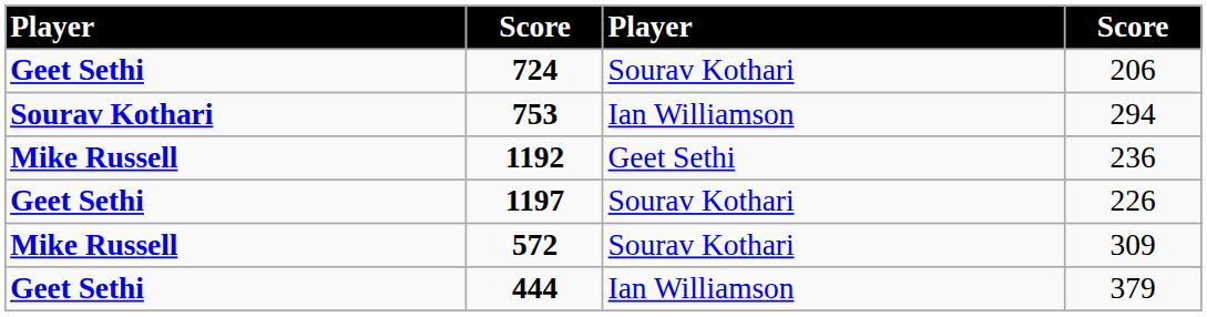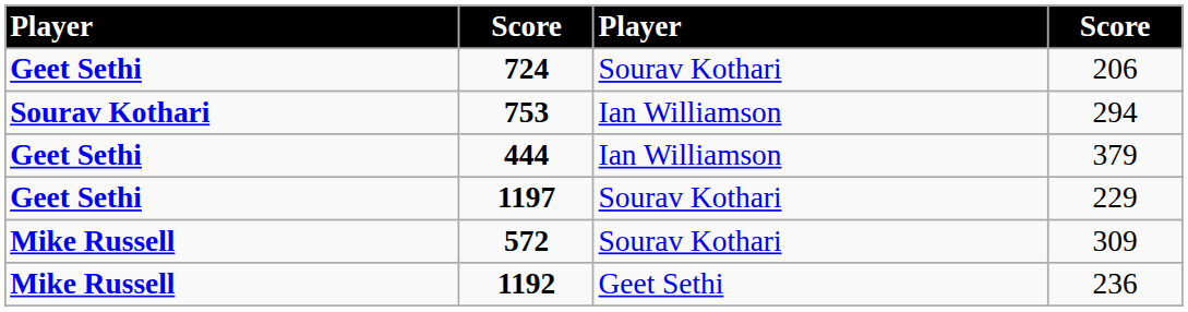 <table border="2" cellpadding="2" cellspacing="0" style="margin: 0; background: #f9f9f9; border: 1px #aaa solid; border-collapse: collapse; font-size: 100%;" width=50%>
 <tr>
 <th bgcolor="000000" style="color:white; text-align:left" width=20%>Player</th>
 <th bgcolor="000000" style="color:white; text-align:center" width=5%>Score</th>
 <th bgcolor="000000" style="color:white; text-align:left" width=20%>Player</th>
 <th bgcolor="000000" style="color:white; text-align:center" width= 5%>Score</th>
 </tr>
 <tr>
 <td style="text-align:left"> <strong><a href='#'>Geet Sethi</a></strong></td>
 <td style="text-align:center"><strong>724</strong></td>
 <td style="text-align:left"> <a href='#'>Sourav Kothari</a></td>
 <td style="text-align:center">206</td>
 </tr>
 <tr>
 <td style="text-align:left"> <strong><a href='#'>Sourav Kothari</a></strong></td>
 <td style="text-align:center"><strong>753</strong></td>
 <td style="text-align:left"> <a href='#'>Ian Williamson</a></td>
 <td style="text-align:center">294</td>
 </tr>
 <tr>
-<td style="text-align:left"> <strong><a href='#'>Mike Russell</a></strong></td>
-<td style="text-align:center"><strong>1192</strong></td>
-<td style="text-align:left"> <a href='#'>Geet Sethi</a></td>
-<td style="text-align:center">236</td>
+<td style="text-align:left"> <strong><a href='#'>Geet Sethi</a></strong></td>
+<td style="text-align:center"><strong>444</strong></td>
+<td style="text-align:left"> <a href='#'>Ian Williamson</a></td>
+<td style="text-align:center">379</td>
 </tr>
 <tr>
 <td style="text-align:left"> <strong><a href='#'>Geet Sethi</a></strong></td>
 <td style="text-align:center"><strong>1197</strong></td>
 <td style="text-align:left"> <a href='#'>Sourav Kothari</a></td>
-<td style="text-align:center">226</td>
+<td style="text-align:center">229</td>
 </tr>
 <tr>
 <td style="text-align:left"> <strong><a href='#'>Mike Russell</a></strong></td>
 <td style="text-align:center"><strong>572</strong></td>
 <td style="text-align:left"> <a href='#'>Sourav Kothari</a></td>
 <td style="text-align:center">309</td>
 </tr>
 <tr>
-<td style="text-align:left"> <strong><a href='#'>Geet Sethi</a></strong></td>
-<td style="text-align:center"><strong>444</strong></td>
-<td style="text-align:left"> <a href='#'>Ian Williamson</a></td>
-<td style="text-align:center">379</td>
+<td style="text-align:left"> <strong><a href='#'>Mike Russell</a></strong></td>
+<td style="text-align:center"><strong>1192</strong></td>
+<td style="text-align:left"> <a href='#'>Geet Sethi</a></td>
+<td style="text-align:center">236</td>
 </tr>
 </table>
